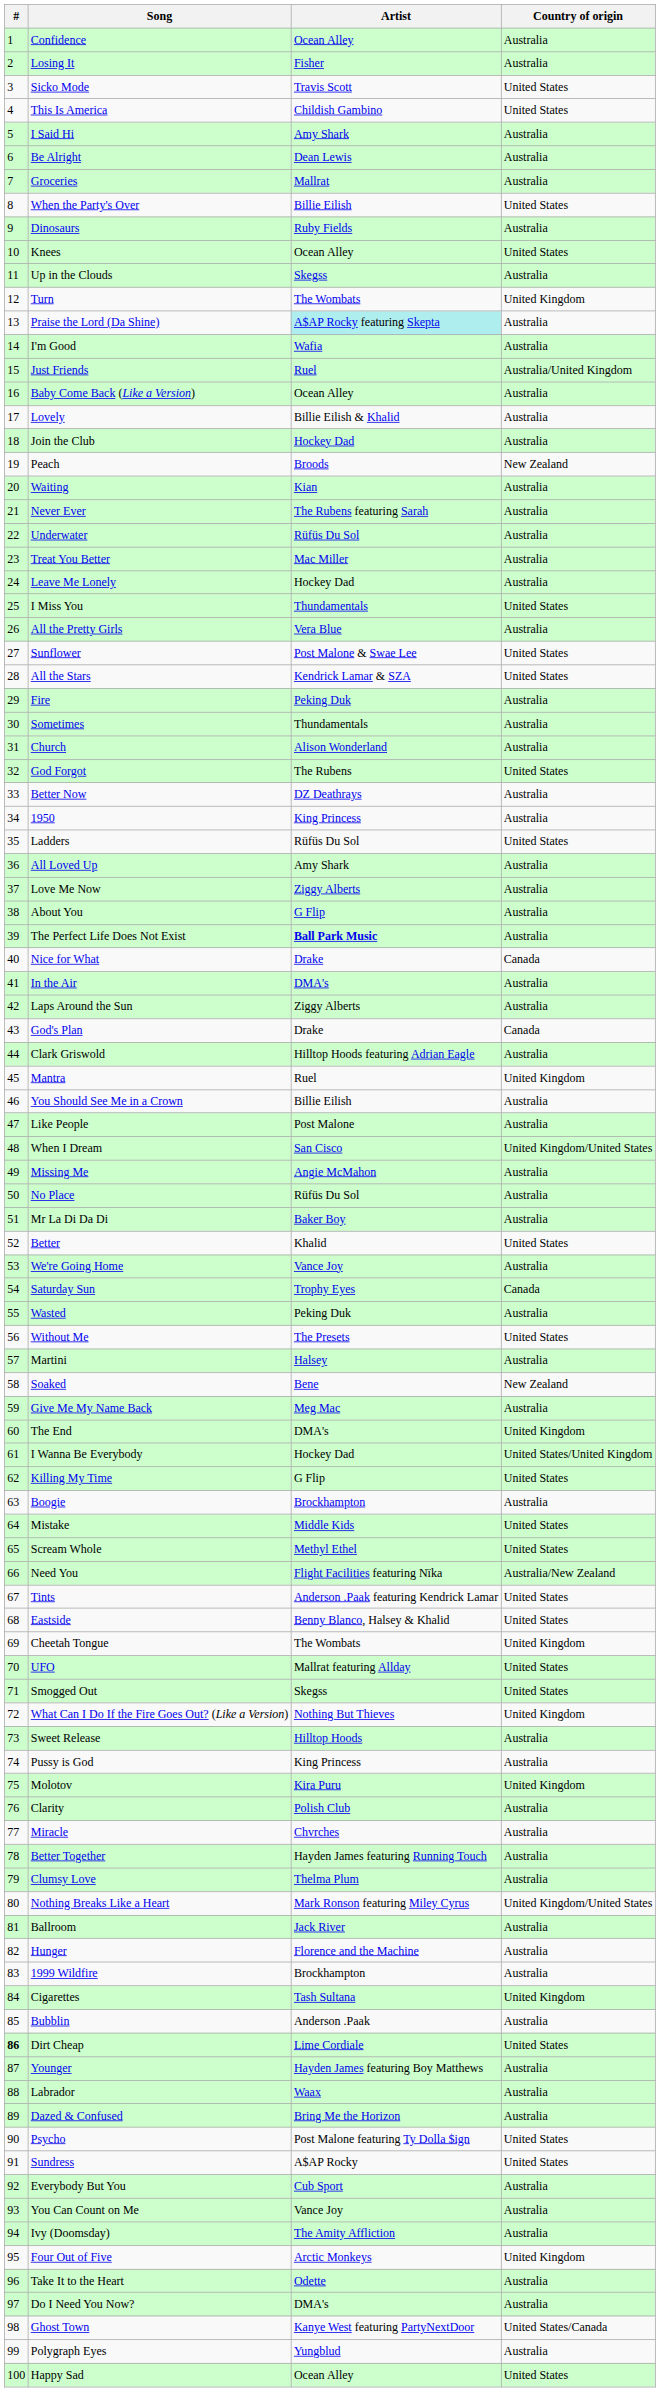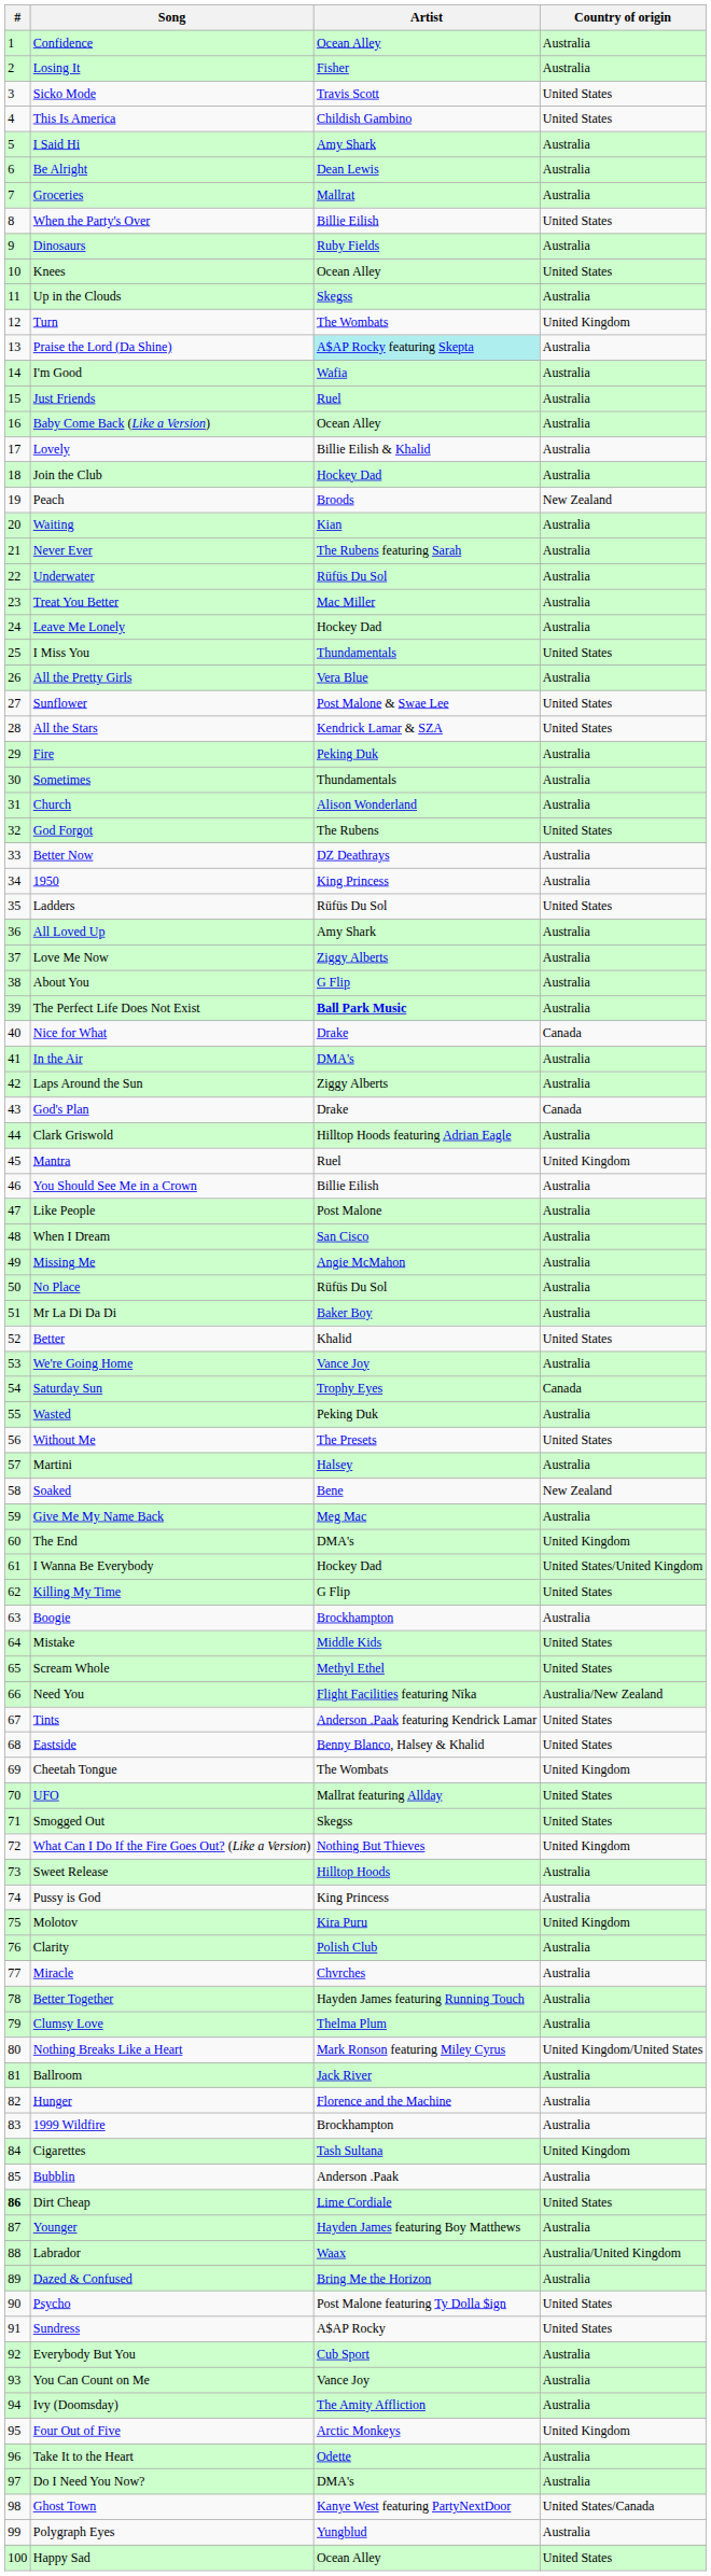 <table class="wikitable sortable" style="font-size:0.95em;line-height:1.5em;">
 <tr>
 <th>#</th>
 <th>Song</th>
 <th>Artist</th>
 <th>Country of origin</th>
 </tr>
 <tr style="background-color: #ccffcc">
 <td>1</td>
 <td><a href='#'>Confidence</a></td>
 <td><a href='#'>Ocean Alley</a></td>
 <td>Australia</td>
 </tr>
 <tr style="background-color: #ccffcc">
 <td>2</td>
 <td><a href='#'>Losing It</a></td>
 <td><a href='#'>Fisher</a></td>
 <td>Australia</td>
 </tr>
 <tr>
 <td>3</td>
 <td><a href='#'>Sicko Mode</a></td>
 <td><a href='#'>Travis Scott</a></td>
 <td>United States</td>
 </tr>
 <tr>
 <td>4</td>
 <td><a href='#'>This Is America</a></td>
 <td><a href='#'>Childish Gambino</a></td>
 <td>United States</td>
 </tr>
 <tr style="background-color: #ccffcc">
 <td>5</td>
 <td><a href='#'>I Said Hi</a></td>
 <td><a href='#'>Amy Shark</a></td>
 <td>Australia</td>
 </tr>
 <tr style="background-color: #ccffcc">
 <td>6</td>
 <td><a href='#'>Be Alright</a></td>
 <td><a href='#'>Dean Lewis</a></td>
 <td>Australia</td>
 </tr>
 <tr style="background-color: #ccffcc">
 <td>7</td>
 <td><a href='#'>Groceries</a></td>
 <td><a href='#'>Mallrat</a></td>
 <td>Australia</td>
 </tr>
 <tr>
 <td>8</td>
 <td><a href='#'>When the Party's Over</a></td>
 <td><a href='#'>Billie Eilish</a></td>
 <td>United States</td>
 </tr>
 <tr style="background-color: #ccffcc">
 <td>9</td>
 <td><a href='#'>Dinosaurs</a></td>
 <td><a href='#'>Ruby Fields</a></td>
 <td>Australia</td>
 </tr>
 <tr style="background-color: #ccffcc">
 <td>10</td>
 <td>Knees</td>
 <td>Ocean Alley</td>
 <td>United States</td>
 </tr>
 <tr style="background-color: #ccffcc">
 <td>11</td>
 <td>Up in the Clouds</td>
 <td><a href='#'>Skegss</a></td>
 <td>Australia</td>
 </tr>
 <tr>
 <td>12</td>
 <td><a href='#'>Turn</a></td>
 <td><a href='#'>The Wombats</a></td>
 <td>United Kingdom</td>
 </tr>
 <tr>
 <td>13</td>
 <td><a href='#'>Praise the Lord (Da Shine)</a></td>
 <td style="background: paleturquoise;"><a href='#'>A$AP Rocky</a> featuring <a href='#'>Skepta</a></td>
 <td>Australia</td>
 </tr>
 <tr style="background-color: #ccffcc">
 <td>14</td>
 <td>I'm Good</td>
 <td><a href='#'>Wafia</a></td>
 <td>Australia</td>
 </tr>
 <tr style="background-color: #ccffcc">
 <td>15</td>
 <td><a href='#'>Just Friends</a></td>
 <td><a href='#'>Ruel</a></td>
-<td>Australia/United Kingdom</td>
+<td>Australia</td>
 </tr>
 <tr style="background-color: #ccffcc">
 <td>16</td>
 <td><a href='#'>Baby Come Back</a> (<em><a href='#'>Like a Version</a></em>)</td>
 <td>Ocean Alley</td>
 <td>Australia</td>
 </tr>
 <tr>
 <td>17</td>
 <td><a href='#'>Lovely</a></td>
 <td>Billie Eilish & <a href='#'>Khalid</a></td>
 <td>Australia</td>
 </tr>
 <tr style="background-color: #ccffcc">
 <td>18</td>
 <td>Join the Club</td>
 <td><a href='#'>Hockey Dad</a></td>
 <td>Australia</td>
 </tr>
 <tr>
 <td>19</td>
 <td>Peach</td>
 <td><a href='#'>Broods</a></td>
 <td>New Zealand</td>
 </tr>
 <tr style="background-color: #ccffcc">
 <td>20</td>
 <td><a href='#'>Waiting</a></td>
 <td><a href='#'>Kian</a></td>
 <td>Australia</td>
 </tr>
 <tr style="background-color: #ccffcc">
 <td>21</td>
 <td><a href='#'>Never Ever</a></td>
 <td><a href='#'>The Rubens</a> featuring <a href='#'>Sarah</a></td>
 <td>Australia</td>
 </tr>
 <tr style="background-color: #ccffcc">
 <td>22</td>
 <td><a href='#'>Underwater</a></td>
 <td><a href='#'>Rüfüs Du Sol</a></td>
 <td>Australia</td>
 </tr>
 <tr style="background-color: #ccffcc">
 <td>23</td>
 <td><a href='#'>Treat You Better</a></td>
 <td><a href='#'>Mac Miller</a></td>
 <td>Australia</td>
 </tr>
 <tr style="background-color: #ccffcc">
 <td>24</td>
 <td><a href='#'>Leave Me Lonely</a></td>
 <td>Hockey Dad</td>
 <td>Australia</td>
 </tr>
 <tr style="background-color: #ccffcc">
 <td>25</td>
 <td>I Miss You</td>
 <td><a href='#'>Thundamentals</a></td>
 <td>United States</td>
 </tr>
 <tr style="background-color: #ccffcc">
 <td>26</td>
 <td><a href='#'>All the Pretty Girls</a></td>
 <td><a href='#'>Vera Blue</a></td>
 <td>Australia</td>
 </tr>
 <tr>
 <td>27</td>
 <td><a href='#'>Sunflower</a></td>
 <td><a href='#'>Post Malone</a> & <a href='#'>Swae Lee</a></td>
 <td>United States</td>
 </tr>
 <tr>
 <td>28</td>
 <td><a href='#'>All the Stars</a></td>
 <td><a href='#'>Kendrick Lamar</a> & <a href='#'>SZA</a></td>
 <td>United States</td>
 </tr>
 <tr style="background-color: #ccffcc">
 <td>29</td>
 <td><a href='#'>Fire</a></td>
 <td><a href='#'>Peking Duk</a></td>
 <td>Australia</td>
 </tr>
 <tr style="background-color: #ccffcc">
 <td>30</td>
 <td><a href='#'>Sometimes</a></td>
 <td>Thundamentals</td>
 <td>Australia</td>
 </tr>
 <tr style="background-color: #ccffcc">
 <td>31</td>
 <td><a href='#'>Church</a></td>
 <td><a href='#'>Alison Wonderland</a></td>
 <td>Australia</td>
 </tr>
 <tr style="background-color: #ccffcc">
 <td>32</td>
 <td><a href='#'>God Forgot</a></td>
 <td>The Rubens</td>
 <td>United States</td>
 </tr>
 <tr>
 <td>33</td>
 <td><a href='#'>Better Now</a></td>
 <td><a href='#'>DZ Deathrays</a></td>
 <td>Australia</td>
 </tr>
 <tr>
 <td>34</td>
 <td><a href='#'>1950</a></td>
 <td><a href='#'>King Princess</a></td>
 <td>Australia</td>
 </tr>
 <tr>
 <td>35</td>
 <td>Ladders</td>
 <td>Rüfüs Du Sol</td>
 <td>United States</td>
 </tr>
 <tr style="background-color: #ccffcc">
 <td>36</td>
 <td><a href='#'>All Loved Up</a></td>
 <td>Amy Shark</td>
 <td>Australia</td>
 </tr>
 <tr style="background-color: #ccffcc">
 <td>37</td>
 <td>Love Me Now</td>
 <td><a href='#'>Ziggy Alberts</a></td>
 <td>Australia</td>
 </tr>
 <tr style="background-color: #ccffcc">
 <td>38</td>
 <td>About You</td>
 <td><a href='#'>G Flip</a></td>
 <td>Australia</td>
 </tr>
 <tr style="background-color: #ccffcc">
 <td>39</td>
 <td>The Perfect Life Does Not Exist</td>
 <td><strong><a href='#'>Ball Park Music</a></strong></td>
 <td>Australia</td>
 </tr>
 <tr>
 <td>40</td>
 <td><a href='#'>Nice for What</a></td>
 <td><a href='#'>Drake</a></td>
 <td>Canada</td>
 </tr>
 <tr style="background-color: #ccffcc">
 <td>41</td>
 <td><a href='#'>In the Air</a></td>
 <td><a href='#'>DMA's</a></td>
 <td>Australia</td>
 </tr>
 <tr style="background-color: #ccffcc">
 <td>42</td>
 <td>Laps Around the Sun</td>
 <td>Ziggy Alberts</td>
 <td>Australia</td>
 </tr>
 <tr>
 <td>43</td>
 <td><a href='#'>God's Plan</a></td>
 <td>Drake</td>
 <td>Canada</td>
 </tr>
 <tr style="background-color: #ccffcc">
 <td>44</td>
 <td>Clark Griswold</td>
 <td>Hilltop Hoods featuring <a href='#'>Adrian Eagle</a></td>
 <td>Australia</td>
 </tr>
 <tr>
 <td>45</td>
 <td><a href='#'>Mantra</a></td>
 <td>Ruel</td>
 <td>United Kingdom</td>
 </tr>
 <tr>
 <td>46</td>
 <td><a href='#'>You Should See Me in a Crown</a></td>
 <td>Billie Eilish</td>
 <td>Australia</td>
 </tr>
 <tr style="background-color: #ccffcc">
 <td>47</td>
 <td>Like People</td>
 <td>Post Malone</td>
 <td>Australia</td>
 </tr>
 <tr style="background-color: #ccffcc">
 <td>48</td>
 <td>When I Dream</td>
 <td><a href='#'>San Cisco</a></td>
-<td>United Kingdom/United States</td>
+<td>Australia</td>
 </tr>
 <tr style="background-color: #ccffcc">
 <td>49</td>
 <td><a href='#'>Missing Me</a></td>
 <td><a href='#'>Angie McMahon</a></td>
 <td>Australia</td>
 </tr>
 <tr style="background-color: #ccffcc">
 <td>50</td>
 <td><a href='#'>No Place</a></td>
 <td>Rüfüs Du Sol</td>
 <td>Australia</td>
 </tr>
 <tr style="background-color: #ccffcc">
 <td>51</td>
 <td>Mr La Di Da Di</td>
 <td><a href='#'>Baker Boy</a></td>
 <td>Australia</td>
 </tr>
 <tr>
 <td>52</td>
 <td><a href='#'>Better</a></td>
 <td>Khalid</td>
 <td>United States</td>
 </tr>
 <tr style="background-color: #ccffcc">
 <td>53</td>
 <td><a href='#'>We're Going Home</a></td>
 <td><a href='#'>Vance Joy</a></td>
 <td>Australia</td>
 </tr>
 <tr style="background-color: #ccffcc">
 <td>54</td>
 <td><a href='#'>Saturday Sun</a></td>
 <td><a href='#'>Trophy Eyes</a></td>
 <td>Canada</td>
 </tr>
 <tr style="background-color: #ccffcc">
 <td>55</td>
 <td><a href='#'>Wasted</a></td>
 <td>Peking Duk</td>
 <td>Australia</td>
 </tr>
 <tr>
 <td>56</td>
 <td><a href='#'>Without Me</a></td>
 <td><a href='#'>The Presets</a></td>
 <td>United States</td>
 </tr>
 <tr style="background-color: #ccffcc">
 <td>57</td>
 <td>Martini</td>
 <td><a href='#'>Halsey</a></td>
 <td>Australia</td>
 </tr>
 <tr>
 <td>58</td>
 <td><a href='#'>Soaked</a></td>
 <td><a href='#'>Bene</a></td>
 <td>New Zealand</td>
 </tr>
 <tr style="background-color: #ccffcc">
 <td>59</td>
 <td><a href='#'>Give Me My Name Back</a></td>
 <td><a href='#'>Meg Mac</a></td>
 <td>Australia</td>
 </tr>
 <tr style="background-color: #ccffcc">
 <td>60</td>
 <td>The End</td>
 <td>DMA's</td>
 <td>United Kingdom</td>
 </tr>
 <tr style="background-color: #ccffcc">
 <td>61</td>
 <td>I Wanna Be Everybody</td>
 <td>Hockey Dad</td>
 <td>United States/United Kingdom</td>
 </tr>
 <tr style="background-color: #ccffcc">
 <td>62</td>
 <td><a href='#'>Killing My Time</a></td>
 <td>G Flip</td>
 <td>United States</td>
 </tr>
 <tr>
 <td>63</td>
 <td><a href='#'>Boogie</a></td>
 <td><a href='#'>Brockhampton</a></td>
 <td>Australia</td>
 </tr>
 <tr style="background-color: #ccffcc">
 <td>64</td>
 <td>Mistake</td>
 <td><a href='#'>Middle Kids</a></td>
 <td>United States</td>
 </tr>
 <tr style="background-color: #ccffcc">
 <td>65</td>
 <td>Scream Whole</td>
 <td><a href='#'>Methyl Ethel</a></td>
 <td>United States</td>
 </tr>
 <tr style="background-color: #ccffcc">
 <td>66</td>
 <td>Need You</td>
 <td><a href='#'>Flight Facilities</a> featuring Nïka</td>
 <td>Australia/New Zealand</td>
 </tr>
 <tr>
 <td>67</td>
 <td><a href='#'>Tints</a></td>
 <td><a href='#'>Anderson .Paak</a> featuring Kendrick Lamar</td>
 <td>United States</td>
 </tr>
 <tr>
 <td>68</td>
 <td><a href='#'>Eastside</a></td>
 <td><a href='#'>Benny Blanco</a>, Halsey & Khalid</td>
 <td>United States</td>
 </tr>
 <tr>
 <td>69</td>
 <td>Cheetah Tongue</td>
 <td>The Wombats</td>
 <td>United Kingdom</td>
 </tr>
 <tr style="background-color: #ccffcc">
 <td>70</td>
 <td><a href='#'>UFO</a></td>
 <td>Mallrat featuring <a href='#'>Allday</a></td>
 <td>United States</td>
 </tr>
 <tr style="background-color: #ccffcc">
 <td>71</td>
 <td>Smogged Out</td>
 <td>Skegss</td>
 <td>United States</td>
 </tr>
 <tr>
 <td>72</td>
 <td><a href='#'>What Can I Do If the Fire Goes Out?</a> (<em>Like a Version</em>)</td>
 <td><a href='#'>Nothing But Thieves</a></td>
 <td>United Kingdom</td>
 </tr>
 <tr style="background-color: #ccffcc">
 <td>73</td>
 <td>Sweet Release</td>
 <td><a href='#'>Hilltop Hoods</a></td>
 <td>Australia</td>
 </tr>
 <tr>
 <td>74</td>
 <td>Pussy is God</td>
 <td>King Princess</td>
 <td>Australia</td>
 </tr>
 <tr style="background-color: #ccffcc">
 <td>75</td>
 <td>Molotov</td>
 <td><a href='#'>Kira Puru</a></td>
 <td>United Kingdom</td>
 </tr>
 <tr style="background-color: #ccffcc">
 <td>76</td>
 <td>Clarity</td>
 <td><a href='#'>Polish Club</a></td>
 <td>Australia</td>
 </tr>
 <tr>
 <td>77</td>
 <td><a href='#'>Miracle</a></td>
 <td><a href='#'>Chvrches</a></td>
 <td>Australia</td>
 </tr>
 <tr style="background-color: #ccffcc">
 <td>78</td>
 <td><a href='#'>Better Together</a></td>
 <td>Hayden James featuring <a href='#'>Running Touch</a></td>
 <td>Australia</td>
 </tr>
 <tr style="background-color: #ccffcc">
 <td>79</td>
 <td><a href='#'>Clumsy Love</a></td>
 <td><a href='#'>Thelma Plum</a></td>
 <td>Australia</td>
 </tr>
 <tr>
 <td>80</td>
 <td><a href='#'>Nothing Breaks Like a Heart</a></td>
 <td><a href='#'>Mark Ronson</a> featuring <a href='#'>Miley Cyrus</a></td>
 <td>United Kingdom/United States</td>
 </tr>
 <tr style="background-color: #ccffcc">
 <td>81</td>
 <td>Ballroom</td>
 <td><a href='#'>Jack River</a></td>
 <td>Australia</td>
 </tr>
 <tr>
 <td>82</td>
 <td><a href='#'>Hunger</a></td>
 <td><a href='#'>Florence and the Machine</a></td>
 <td>Australia</td>
 </tr>
 <tr>
 <td>83</td>
 <td><a href='#'>1999 Wildfire</a></td>
 <td>Brockhampton</td>
 <td>Australia</td>
 </tr>
 <tr style="background-color: #ccffcc">
 <td>84</td>
 <td>Cigarettes</td>
 <td><a href='#'>Tash Sultana</a></td>
 <td>United Kingdom</td>
 </tr>
 <tr>
 <td>85</td>
 <td><a href='#'>Bubblin</a></td>
 <td>Anderson .Paak</td>
 <td>Australia</td>
 </tr>
 <tr style="background-color: #ccffcc">
 <td><strong>86</strong></td>
 <td>Dirt Cheap</td>
 <td><a href='#'>Lime Cordiale</a></td>
 <td>United States</td>
 </tr>
 <tr style="background-color: #ccffcc">
 <td>87</td>
 <td><a href='#'>Younger</a></td>
 <td><a href='#'>Hayden James</a> featuring Boy Matthews</td>
 <td>Australia</td>
 </tr>
 <tr style="background-color: #ccffcc">
 <td>88</td>
 <td>Labrador</td>
 <td><a href='#'>Waax</a></td>
-<td>Australia</td>
+<td>Australia/United Kingdom</td>
 </tr>
 <tr style="background-color: #ccffcc">
 <td>89</td>
 <td><a href='#'>Dazed & Confused</a></td>
 <td><a href='#'>Bring Me the Horizon</a></td>
 <td>Australia</td>
 </tr>
 <tr>
 <td>90</td>
 <td><a href='#'>Psycho</a></td>
 <td>Post Malone featuring <a href='#'>Ty Dolla $ign</a></td>
 <td>United States</td>
 </tr>
 <tr>
 <td>91</td>
 <td><a href='#'>Sundress</a></td>
 <td>A$AP Rocky</td>
 <td>United States</td>
 </tr>
 <tr style="background-color: #ccffcc">
 <td>92</td>
 <td>Everybody But You</td>
 <td><a href='#'>Cub Sport</a></td>
 <td>Australia</td>
 </tr>
 <tr style="background-color: #ccffcc">
 <td>93</td>
 <td>You Can Count on Me</td>
 <td>Vance Joy</td>
 <td>Australia</td>
 </tr>
 <tr style="background-color: #ccffcc">
 <td>94</td>
 <td>Ivy (Doomsday)</td>
 <td><a href='#'>The Amity Affliction</a></td>
 <td>Australia</td>
 </tr>
 <tr>
 <td>95</td>
 <td><a href='#'>Four Out of Five</a></td>
 <td><a href='#'>Arctic Monkeys</a></td>
 <td>United Kingdom</td>
 </tr>
 <tr style="background-color: #ccffcc">
 <td>96</td>
 <td>Take It to the Heart</td>
 <td><a href='#'>Odette</a></td>
 <td>Australia</td>
 </tr>
 <tr style="background-color: #ccffcc">
 <td>97</td>
 <td>Do I Need You Now?</td>
 <td>DMA's</td>
 <td>Australia</td>
 </tr>
 <tr>
 <td>98</td>
 <td><a href='#'>Ghost Town</a></td>
 <td><a href='#'>Kanye West</a> featuring <a href='#'>PartyNextDoor</a></td>
 <td>United States/Canada</td>
 </tr>
 <tr>
 <td>99</td>
 <td>Polygraph Eyes</td>
 <td><a href='#'>Yungblud</a></td>
 <td>Australia</td>
 </tr>
 <tr style="background-color: #ccffcc">
 <td>100</td>
 <td>Happy Sad</td>
 <td>Ocean Alley</td>
 <td>United States</td>
 </tr>
 </table>
